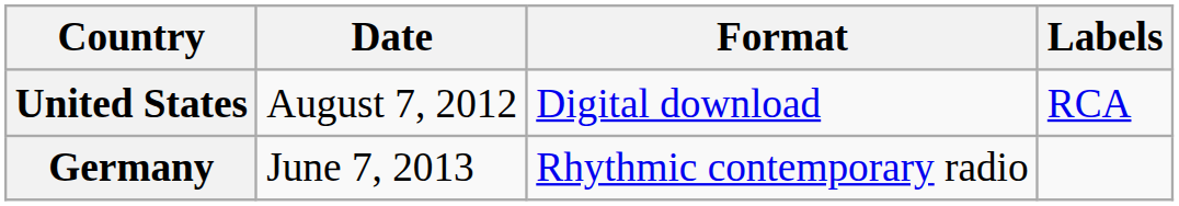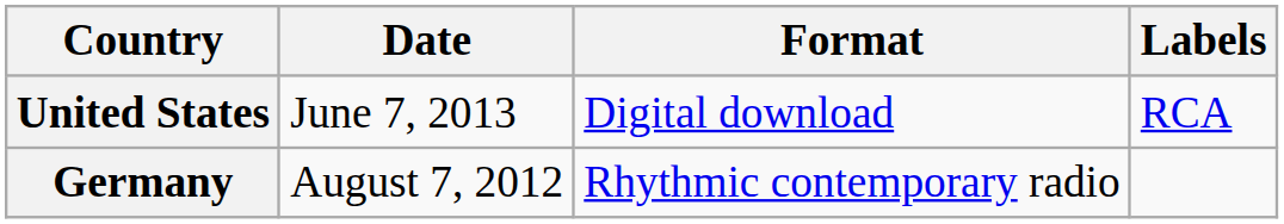 <table class="wikitable plainrowheaders">
 <tr>
 <th scope="col">Country</th>
 <th scope="col">Date</th>
 <th scope="col">Format</th>
 <th scope="col">Labels</th>
 </tr>
 <tr>
 <th scope="row">United States</th>
-<td>August 7, 2012</td>
+<td>June 7, 2013</td>
 <td><a href='#'>Digital download</a></td>
 <td><a href='#'>RCA</a></td>
 </tr>
 <tr>
 <th scope="row">Germany</th>
-<td>June 7, 2013</td>
+<td>August 7, 2012</td>
 <td><a href='#'>Rhythmic contemporary</a> radio</td>
 <td></td>
 </tr>
 </table>
